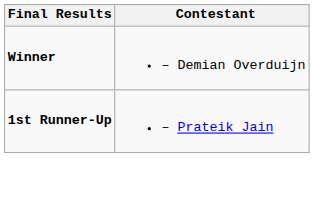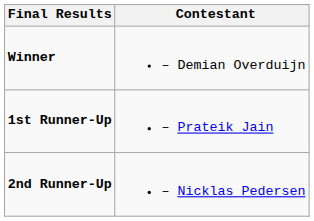 <table class="wikitable sortable" style="font-size:95%;">
 <tr>
 <th>Final Results</th>
 <th> Contestant</th>
 </tr>
 <tr>
 <td><strong>Winner</strong></td>
 <td><br><ul><li><strong></strong> – Demian Overduijn</li></ul></td>
 </tr>
 <tr>
 <td><strong>1st Runner-Up</strong></td>
 <td><br><ul><li><strong></strong> – <a href='#'>Prateik Jain</a></li></ul></td>
 </tr>
+<tr>
+<td><strong>2nd Runner-Up</strong></td>
+<td><br><ul><li><strong></strong> – <a href='#'>Nicklas Pedersen</a></li></ul></td>
+</tr>
 </table>
